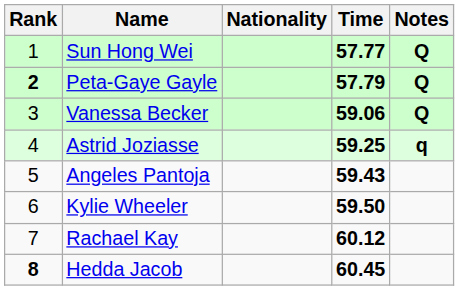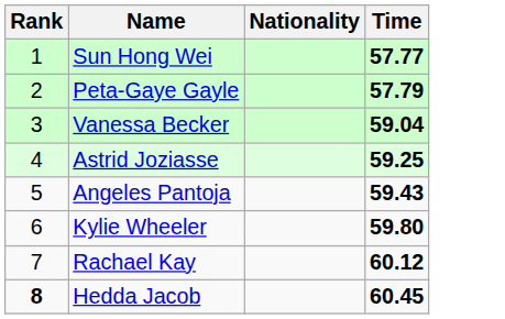 <table class="wikitable sortable" style="text-align:center">
 <tr>
 <th>Rank</th>
 <th>Name</th>
 <th>Nationality</th>
 <th>Time</th>
-<th>Notes</th>
 </tr>
 <tr bgcolor=ccffcc>
 <td>1</td>
 <td align=left><a href='#'>Sun Hong Wei</a></td>
 <td align=left></td>
 <td><strong>57.77</strong></td>
-<td><strong>Q</strong></td>
 </tr>
 <tr bgcolor=ccffcc>
-<td><strong>2</strong></td>
+<td>2</td>
 <td align=left><a href='#'>Peta-Gaye Gayle</a></td>
 <td align=left></td>
 <td><strong>57.79</strong></td>
-<td><strong>Q</strong></td>
 </tr>
 <tr bgcolor=ccffcc>
 <td>3</td>
 <td align=left><a href='#'>Vanessa Becker</a></td>
 <td align=left></td>
-<td><strong>59.06</strong></td>
-<td><strong>Q</strong></td>
+<td><strong>59.04</strong></td>
 </tr>
 <tr bgcolor=ddffdd>
 <td>4</td>
 <td align=left><a href='#'>Astrid Joziasse</a></td>
 <td align=left></td>
 <td><strong>59.25</strong></td>
-<td><strong>q</strong></td>
 </tr>
 <tr>
 <td>5</td>
 <td align=left><a href='#'>Angeles Pantoja</a></td>
 <td align=left></td>
 <td><strong>59.43</strong></td>
-<td></td>
 </tr>
 <tr>
 <td>6</td>
 <td align=left><a href='#'>Kylie Wheeler</a></td>
 <td align=left></td>
-<td><strong>59.50</strong></td>
-<td></td>
+<td><strong>59.80</strong></td>
 </tr>
 <tr>
 <td>7</td>
 <td align=left><a href='#'>Rachael Kay</a></td>
 <td align=left></td>
 <td><strong>60.12</strong></td>
-<td></td>
 </tr>
 <tr>
 <td><strong>8</strong></td>
 <td align=left><a href='#'>Hedda Jacob</a></td>
 <td align=left></td>
 <td><strong>60.45</strong></td>
-<td></td>
 </tr>
 </table>
